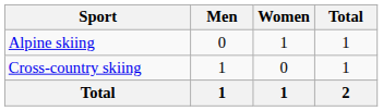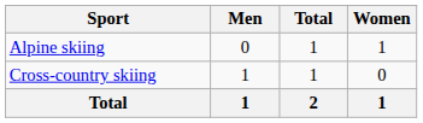 <table class="wikitable sortable" style="text-align:center">
 <tr>
 <th width=180>Sport</th>
 <th width=55>Men</th>
+<th width=55>Total</th>
 <th width=55>Women</th>
-<th width=55>Total</th>
 </tr>
 <tr>
 <td align=left><a href='#'>Alpine skiing</a></td>
 <td>0</td>
 <td>1</td>
 <td>1</td>
 </tr>
 <tr>
 <td align=left><a href='#'>Cross-country skiing</a></td>
 <td>1</td>
+<td>1</td>
 <td>0</td>
-<td>1</td>
 </tr>
 <tr>
 <th>Total</th>
 <th>1</th>
+<th>2</th>
 <th>1</th>
-<th>2</th>
 </tr>
 </table>
